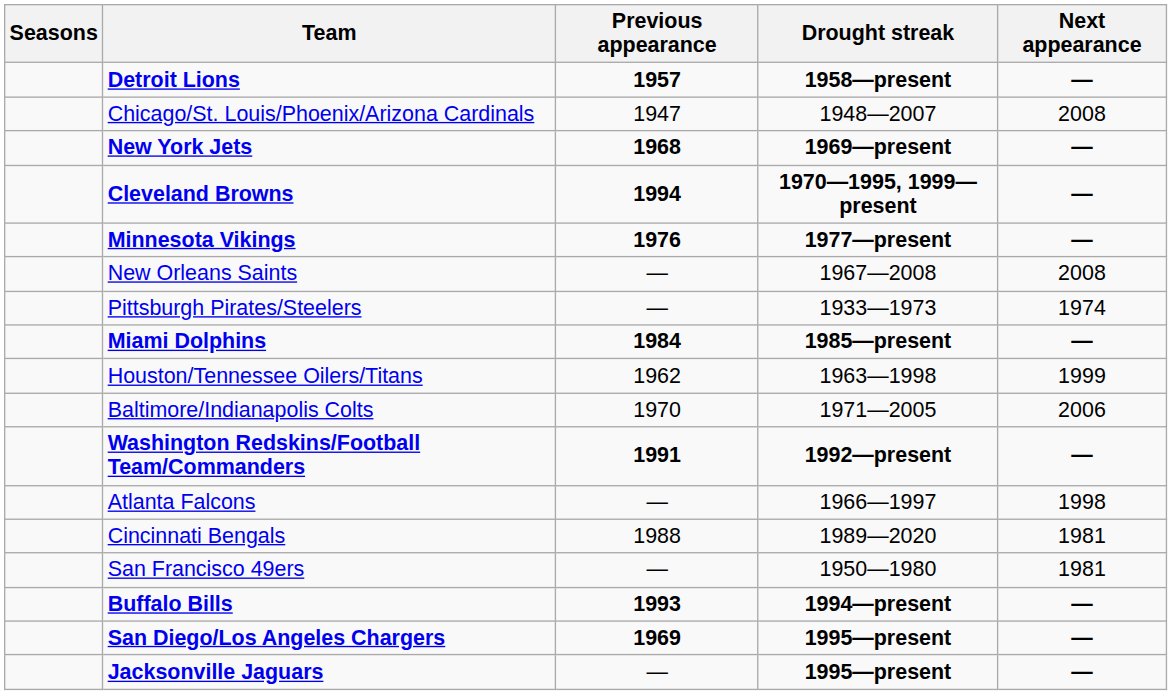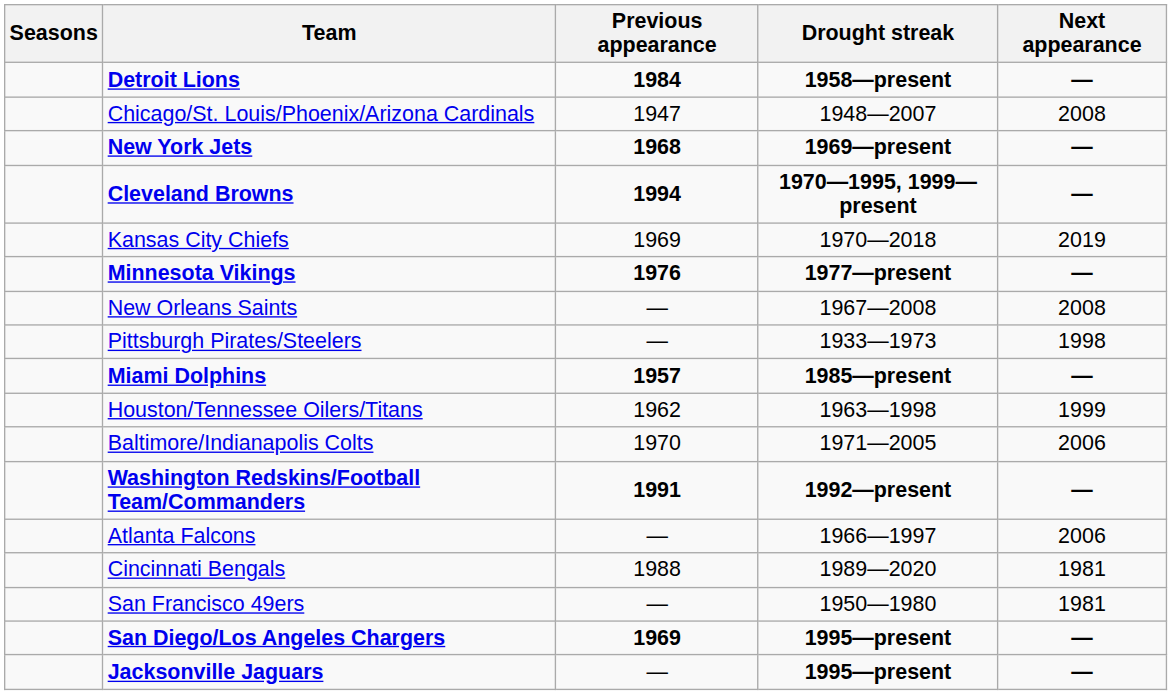 <table class="wikitable sortable">
 <tr>
 <th>Seasons </th>
 <th>Team</th>
 <th>Previous appearance</th>
 <th>Drought streak</th>
 <th>Next appearance</th>
 </tr>
 <tr>
 <td align="center"><strong></strong></td>
 <td><strong><a href='#'>Detroit Lions</a></strong></td>
-<td align="center"><strong>1957</strong></td>
+<td align="center"><strong>1984</strong></td>
 <td align="center"><strong>1958—present</strong></td>
 <td align="center"><strong>—</strong></td>
 </tr>
 <tr>
 <td align="center"></td>
 <td><a href='#'>Chicago/St. Louis/Phoenix/Arizona Cardinals</a></td>
 <td align="center">1947</td>
 <td align="center">1948—2007</td>
 <td align="center">2008</td>
 </tr>
 <tr>
 <td align="center"><strong></strong></td>
 <td><strong><a href='#'>New York Jets</a></strong></td>
 <td align="center"><strong>1968</strong></td>
 <td align="center"><strong>1969—present</strong></td>
 <td align="center"><strong>—</strong></td>
 </tr>
 <tr>
 <td align="center"><strong></strong></td>
 <td><strong><a href='#'>Cleveland Browns</a></strong></td>
 <td align = center><strong>1994</strong></td>
 <td align="center"><strong>1970—1995, 1999—present</strong></td>
 <td align="center"><strong>—</strong></td>
 </tr>
 <tr>
+<td align="center"></td>
+<td><a href='#'>Kansas City Chiefs</a></td>
+<td align="center">1969</td>
+<td align="center">1970—2018</td>
+<td align="center">2019</td>
+</tr>
+<tr>
 <td align="center"><strong></strong></td>
 <td><strong><a href='#'>Minnesota Vikings</a></strong></td>
 <td align="center"><strong>1976</strong></td>
 <td align="center"><strong>1977—present</strong></td>
 <td align="center"><strong>—</strong></td>
 </tr>
 <tr>
 <td align="center"></td>
 <td><a href='#'>New Orleans Saints</a></td>
 <td align="center">—</td>
 <td align="center">1967—2008</td>
 <td align="center">2008</td>
 </tr>
 <tr>
 <td align="center"></td>
 <td><a href='#'>Pittsburgh Pirates/Steelers</a></td>
 <td align="center">—</td>
 <td align="center">1933—1973</td>
-<td align="center">1974</td>
+<td align="center">1998</td>
 </tr>
 <tr>
 <td align="center"><strong></strong></td>
 <td><strong><a href='#'>Miami Dolphins</a></strong></td>
-<td align="center"><strong>1984</strong></td>
+<td align="center"><strong>1957</strong></td>
 <td align="center"><strong>1985—present</strong></td>
 <td align="center"><strong>—</strong></td>
 </tr>
 <tr>
 <td align="center"></td>
 <td><a href='#'>Houston/Tennessee Oilers/Titans</a></td>
 <td align="center">1962</td>
 <td align="center">1963—1998</td>
 <td align="center">1999</td>
 </tr>
 <tr>
 <td align="center"></td>
 <td><a href='#'>Baltimore/Indianapolis Colts</a></td>
 <td align="center">1970</td>
 <td align="center">1971—2005</td>
 <td align="center">2006</td>
 </tr>
 <tr>
 <td align="center"><strong></strong></td>
 <td><strong><a href='#'>Washington Redskins/Football Team/Commanders</a></strong></td>
 <td align="center"><strong>1991</strong></td>
 <td align="center"><strong>1992—present</strong></td>
 <td align="center"><strong>—</strong></td>
 </tr>
 <tr>
 <td align="center"></td>
 <td><a href='#'>Atlanta Falcons</a></td>
 <td align="center">—</td>
 <td align="center">1966—1997</td>
-<td align="center">1998</td>
+<td align="center">2006</td>
 </tr>
 <tr>
 <td align="center"></td>
 <td><a href='#'>Cincinnati Bengals</a></td>
 <td align="center">1988</td>
 <td align="center">1989—2020</td>
 <td align="center">1981</td>
 </tr>
 <tr>
 <td align="center"></td>
 <td><a href='#'>San Francisco 49ers</a></td>
 <td align="center">—</td>
 <td align="center">1950—1980</td>
 <td align="center">1981</td>
 </tr>
 <tr>
 <td align="center "><strong></strong></td>
-<td><strong><a href='#'>Buffalo Bills</a></strong></td>
-<td align = center><strong>1993</strong></td>
-<td align = center><strong>1994—present</strong></td>
-<td align= center><strong>—</strong></td>
-</tr>
-<tr>
-<td align="center "><strong></strong></td>
 <td><strong><a href='#'> San Diego/Los Angeles Chargers</a></strong></td>
 <td align="center"><strong>1969</strong></td>
 <td align = center><strong>1995—present</strong></td>
 <td align= center><strong>—</strong></td>
 </tr>
 <tr>
 <td align="center "><strong></strong></td>
 <td><strong><a href='#'>Jacksonville Jaguars</a></strong></td>
 <td align = center>—</td>
 <td align = center><strong>1995—present</strong></td>
 <td align= center><strong>—</strong></td>
 </tr>
 </table>
